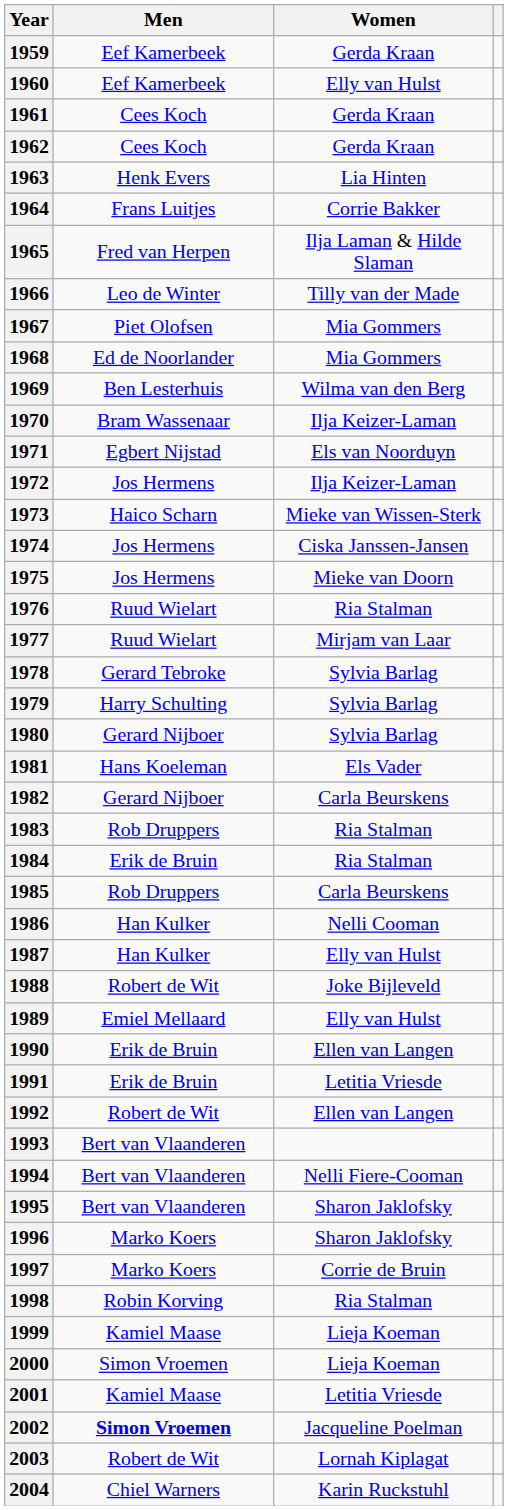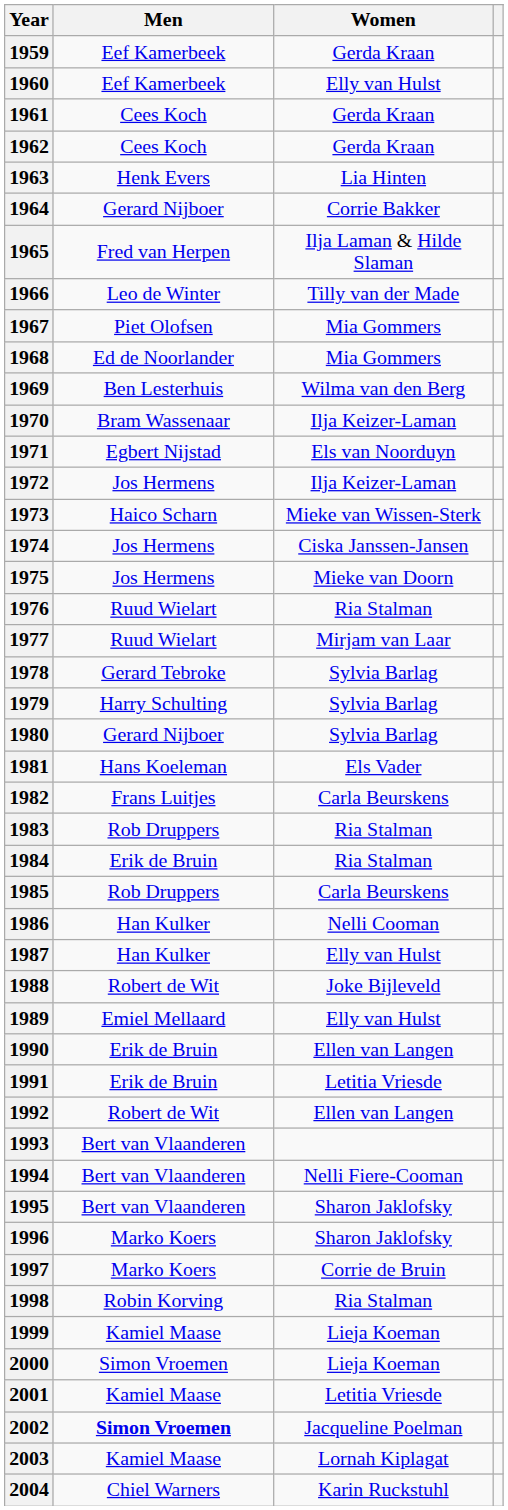 <table class="wikitable" style="text-align:center;">
 <tr>
 <th scope="col">Year</th>
 <th scope="col" style="width:170px;">Men</th>
 <th scope="col" style="width:170px;">Women</th>
 <th scope="col"></th>
 </tr>
 <tr>
 <th scope="row">1959</th>
 <td><a href='#'>Eef Kamerbeek</a></td>
 <td><a href='#'>Gerda Kraan</a></td>
 <td style="text-align:center;"></td>
 </tr>
 <tr>
 <th scope="row">1960</th>
 <td><a href='#'>Eef Kamerbeek</a></td>
 <td><a href='#'>Elly van Hulst</a></td>
 <td style="text-align:center;"></td>
 </tr>
 <tr>
 <th scope="row">1961</th>
 <td><a href='#'>Cees Koch</a></td>
 <td><a href='#'>Gerda Kraan</a></td>
 <td style="text-align:center;"></td>
 </tr>
 <tr>
 <th scope="row">1962</th>
 <td><a href='#'>Cees Koch</a></td>
 <td><a href='#'>Gerda Kraan</a></td>
 <td style="text-align:center;"></td>
 </tr>
 <tr>
 <th scope="row">1963</th>
 <td><a href='#'>Henk Evers</a></td>
 <td><a href='#'>Lia Hinten</a></td>
 <td style="text-align:center;"></td>
 </tr>
 <tr>
 <th scope="row">1964</th>
-<td><a href='#'>Frans Luitjes</a></td>
+<td><a href='#'>Gerard Nijboer</a></td>
 <td><a href='#'>Corrie Bakker</a></td>
 <td style="text-align:center;"></td>
 </tr>
 <tr>
 <th scope="row">1965</th>
 <td><a href='#'>Fred van Herpen</a></td>
 <td><a href='#'>Ilja Laman</a> & <a href='#'>Hilde Slaman</a></td>
 <td style="text-align:center;"></td>
 </tr>
 <tr>
 <th scope="row">1966</th>
 <td><a href='#'>Leo de Winter</a></td>
 <td><a href='#'>Tilly van der Made</a></td>
 <td style="text-align:center;"></td>
 </tr>
 <tr>
 <th scope="row">1967</th>
 <td><a href='#'>Piet Olofsen</a></td>
 <td><a href='#'>Mia Gommers</a></td>
 <td style="text-align:center;"></td>
 </tr>
 <tr>
 <th scope="row">1968</th>
 <td><a href='#'>Ed de Noorlander</a></td>
 <td><a href='#'>Mia Gommers</a></td>
 <td style="text-align:center;"></td>
 </tr>
 <tr>
 <th scope="row">1969</th>
 <td><a href='#'>Ben Lesterhuis</a></td>
 <td><a href='#'>Wilma van den Berg</a></td>
 <td style="text-align:center;"></td>
 </tr>
 <tr>
 <th scope="row">1970</th>
 <td><a href='#'>Bram Wassenaar</a></td>
 <td><a href='#'>Ilja Keizer-Laman</a></td>
 <td style="text-align:center;"></td>
 </tr>
 <tr>
 <th scope="row">1971</th>
 <td><a href='#'>Egbert Nijstad</a></td>
 <td><a href='#'>Els van Noorduyn</a></td>
 <td style="text-align:center;"></td>
 </tr>
 <tr>
 <th scope="row">1972</th>
 <td><a href='#'>Jos Hermens</a></td>
 <td><a href='#'>Ilja Keizer-Laman</a></td>
 <td style="text-align:center;"></td>
 </tr>
 <tr>
 <th scope="row">1973</th>
 <td><a href='#'>Haico Scharn</a></td>
 <td><a href='#'>Mieke van Wissen-Sterk</a></td>
 <td style="text-align:center;"></td>
 </tr>
 <tr>
 <th scope="row">1974</th>
 <td><a href='#'>Jos Hermens</a></td>
 <td><a href='#'>Ciska Janssen-Jansen</a></td>
 <td style="text-align:center;"></td>
 </tr>
 <tr>
 <th scope="row">1975</th>
 <td><a href='#'>Jos Hermens</a></td>
 <td><a href='#'>Mieke van Doorn</a></td>
 <td style="text-align:center;"></td>
 </tr>
 <tr>
 <th scope="row">1976</th>
 <td><a href='#'>Ruud Wielart</a></td>
 <td><a href='#'>Ria Stalman</a></td>
 <td style="text-align:center;"></td>
 </tr>
 <tr>
 <th scope="row">1977</th>
 <td><a href='#'>Ruud Wielart</a></td>
 <td><a href='#'>Mirjam van Laar</a></td>
 <td style="text-align:center;"></td>
 </tr>
 <tr>
 <th scope="row">1978</th>
 <td><a href='#'>Gerard Tebroke</a></td>
 <td><a href='#'>Sylvia Barlag</a></td>
 <td style="text-align:center;"></td>
 </tr>
 <tr>
 <th scope="row">1979</th>
 <td><a href='#'>Harry Schulting</a></td>
 <td><a href='#'>Sylvia Barlag</a></td>
 <td style="text-align:center;"></td>
 </tr>
 <tr>
 <th scope="row">1980</th>
 <td><a href='#'>Gerard Nijboer</a></td>
 <td><a href='#'>Sylvia Barlag</a></td>
 <td style="text-align:center;"></td>
 </tr>
 <tr>
 <th scope="row">1981</th>
 <td><a href='#'>Hans Koeleman</a></td>
 <td><a href='#'>Els Vader</a></td>
 <td style="text-align:center;"></td>
 </tr>
 <tr>
 <th scope="row">1982</th>
-<td><a href='#'>Gerard Nijboer</a></td>
+<td><a href='#'>Frans Luitjes</a></td>
 <td><a href='#'>Carla Beurskens</a></td>
 <td style="text-align:center;"></td>
 </tr>
 <tr>
 <th scope="row">1983</th>
 <td><a href='#'>Rob Druppers</a></td>
 <td><a href='#'>Ria Stalman</a></td>
 <td style="text-align:center;"></td>
 </tr>
 <tr>
 <th scope="row">1984</th>
 <td><a href='#'>Erik de Bruin</a></td>
 <td><a href='#'>Ria Stalman</a></td>
 <td style="text-align:center;"></td>
 </tr>
 <tr>
 <th scope="row">1985</th>
 <td><a href='#'>Rob Druppers</a></td>
 <td><a href='#'>Carla Beurskens</a></td>
 <td style="text-align:center;"></td>
 </tr>
 <tr>
 <th scope="row">1986</th>
 <td><a href='#'>Han Kulker</a></td>
 <td><a href='#'>Nelli Cooman</a></td>
 <td style="text-align:center;"></td>
 </tr>
 <tr>
 <th scope="row">1987</th>
 <td><a href='#'>Han Kulker</a></td>
 <td><a href='#'>Elly van Hulst</a></td>
 <td style="text-align:center;"></td>
 </tr>
 <tr>
 <th scope="row">1988</th>
 <td><a href='#'>Robert de Wit</a></td>
 <td><a href='#'>Joke Bijleveld</a></td>
 <td style="text-align:center;"></td>
 </tr>
 <tr>
 <th scope="row">1989</th>
 <td><a href='#'>Emiel Mellaard</a></td>
 <td><a href='#'>Elly van Hulst</a></td>
 <td style="text-align:center;"></td>
 </tr>
 <tr>
 <th scope="row">1990</th>
 <td><a href='#'>Erik de Bruin</a></td>
 <td><a href='#'>Ellen van Langen</a></td>
 <td style="text-align:center;"></td>
 </tr>
 <tr>
 <th scope="row">1991</th>
 <td><a href='#'>Erik de Bruin</a></td>
 <td><a href='#'>Letitia Vriesde</a></td>
 <td style="text-align:center;"></td>
 </tr>
 <tr>
 <th scope="row">1992</th>
 <td><a href='#'>Robert de Wit</a></td>
 <td><a href='#'>Ellen van Langen</a></td>
 <td style="text-align:center;"></td>
 </tr>
 <tr>
 <th scope="row">1993</th>
 <td><a href='#'>Bert van Vlaanderen</a></td>
 <td></td>
 <td style="text-align:center;"></td>
 </tr>
 <tr>
 <th scope="row">1994</th>
 <td><a href='#'>Bert van Vlaanderen</a></td>
 <td><a href='#'>Nelli Fiere-Cooman</a></td>
 <td style="text-align:center;"></td>
 </tr>
 <tr>
 <th scope="row">1995</th>
 <td><a href='#'>Bert van Vlaanderen</a></td>
 <td><a href='#'>Sharon Jaklofsky</a></td>
 <td style="text-align:center;"></td>
 </tr>
 <tr>
 <th scope="row">1996</th>
 <td><a href='#'>Marko Koers</a></td>
 <td><a href='#'>Sharon Jaklofsky</a></td>
 <td style="text-align:center;"></td>
 </tr>
 <tr>
 <th scope="row">1997</th>
 <td><a href='#'>Marko Koers</a></td>
 <td><a href='#'>Corrie de Bruin</a></td>
 <td style="text-align:center;"></td>
 </tr>
 <tr>
 <th scope="row">1998</th>
 <td><a href='#'>Robin Korving</a></td>
 <td><a href='#'>Ria Stalman</a></td>
 <td style="text-align:center;"></td>
 </tr>
 <tr>
 <th scope="row">1999</th>
 <td><a href='#'>Kamiel Maase</a></td>
 <td><a href='#'>Lieja Koeman</a></td>
 <td style="text-align:center;"></td>
 </tr>
 <tr>
 <th scope="row">2000</th>
 <td><a href='#'>Simon Vroemen</a></td>
 <td><a href='#'>Lieja Koeman</a></td>
 <td style="text-align:center;"></td>
 </tr>
 <tr>
 <th scope="row">2001</th>
 <td><a href='#'>Kamiel Maase</a></td>
 <td><a href='#'>Letitia Vriesde</a></td>
 <td style="text-align:center;"></td>
 </tr>
 <tr>
 <th scope="row">2002</th>
 <td><strong><a href='#'>Simon Vroemen</a></strong></td>
 <td><a href='#'>Jacqueline Poelman</a></td>
 <td style="text-align:center;"></td>
 </tr>
 <tr>
 <th scope="row">2003</th>
-<td><a href='#'>Robert de Wit</a></td>
+<td><a href='#'>Kamiel Maase</a></td>
 <td><a href='#'>Lornah Kiplagat</a></td>
 <td style="text-align:center;"></td>
 </tr>
 <tr>
 <th scope="row">2004</th>
 <td><a href='#'>Chiel Warners</a></td>
 <td><a href='#'>Karin Ruckstuhl</a></td>
 <td style="text-align:center;"></td>
 </tr>
 </table>
